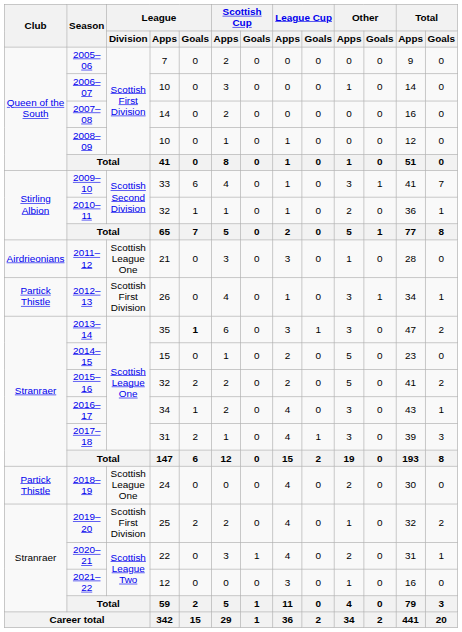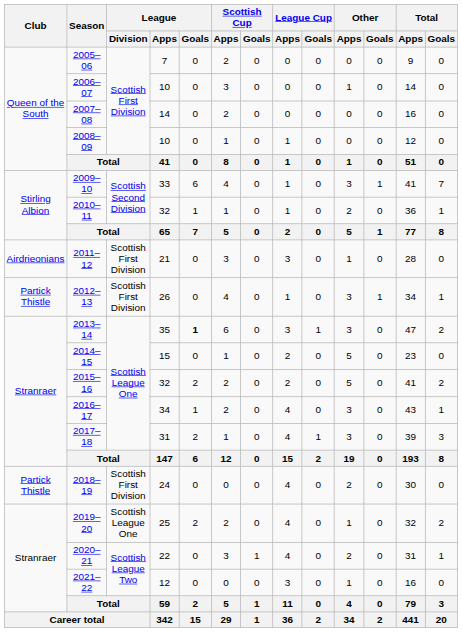 <table class="wikitable" style="text-align:center">
 <tr>
 <th rowspan="2">Club</th>
 <th rowspan="2">Season</th>
 <th colspan="3">League</th>
 <th colspan="2"><a href='#'>Scottish Cup</a></th>
 <th colspan="2"><a href='#'>League Cup</a></th>
 <th colspan="2">Other</th>
 <th colspan="2">Total</th>
 </tr>
 <tr>
 <th>Division</th>
 <th>Apps</th>
 <th>Goals</th>
 <th>Apps</th>
 <th>Goals</th>
 <th>Apps</th>
 <th>Goals</th>
 <th>Apps</th>
 <th>Goals</th>
 <th>Apps</th>
 <th>Goals</th>
 </tr>
 <tr>
 <td rowspan="5"><a href='#'>Queen of the South</a></td>
 <td><a href='#'>2005–06</a></td>
 <td rowspan="4"><a href='#'>Scottish First Division</a></td>
 <td>7</td>
 <td>0</td>
 <td>2</td>
 <td>0</td>
 <td>0</td>
 <td>0</td>
 <td>0</td>
 <td>0</td>
 <td>9</td>
 <td>0</td>
 </tr>
 <tr>
 <td><a href='#'>2006–07</a></td>
 <td>10</td>
 <td>0</td>
 <td>3</td>
 <td>0</td>
 <td>0</td>
 <td>0</td>
 <td>1</td>
 <td>0</td>
 <td>14</td>
 <td>0</td>
 </tr>
 <tr>
 <td><a href='#'>2007–08</a></td>
 <td>14</td>
 <td>0</td>
 <td>2</td>
 <td>0</td>
 <td>0</td>
 <td>0</td>
 <td>0</td>
 <td>0</td>
 <td>16</td>
 <td>0</td>
 </tr>
 <tr>
 <td><a href='#'>2008–09</a></td>
 <td>10</td>
 <td>0</td>
 <td>1</td>
 <td>0</td>
 <td>1</td>
 <td>0</td>
 <td>0</td>
 <td>0</td>
 <td>12</td>
 <td>0</td>
 </tr>
 <tr>
 <th colspan="2">Total</th>
 <th>41</th>
 <th>0</th>
 <th>8</th>
 <th>0</th>
 <th>1</th>
 <th>0</th>
 <th>1</th>
 <th>0</th>
 <th>51</th>
 <th>0</th>
 </tr>
 <tr>
 <td rowspan="3"><a href='#'>Stirling Albion</a></td>
 <td><a href='#'>2009–10</a></td>
 <td rowspan="2"><a href='#'>Scottish Second Division</a></td>
 <td>33</td>
 <td>6</td>
 <td>4</td>
 <td>0</td>
 <td>1</td>
 <td>0</td>
 <td>3</td>
 <td>1</td>
 <td>41</td>
 <td>7</td>
 </tr>
 <tr>
 <td><a href='#'>2010–11</a></td>
 <td>32</td>
 <td>1</td>
 <td>1</td>
 <td>0</td>
 <td>1</td>
 <td>0</td>
 <td>2</td>
 <td>0</td>
 <td>36</td>
 <td>1</td>
 </tr>
 <tr>
 <th colspan="2">Total</th>
 <th>65</th>
 <th>7</th>
 <th>5</th>
 <th>0</th>
 <th>2</th>
 <th>0</th>
 <th>5</th>
 <th>1</th>
 <th>77</th>
 <th>8</th>
 </tr>
 <tr>
 <td><a href='#'>Airdrieonians</a></td>
 <td><a href='#'>2011–12</a></td>
-<td>Scottish League One</td>
+<td>Scottish First Division</td>
 <td>21</td>
 <td>0</td>
 <td>3</td>
 <td>0</td>
 <td>3</td>
 <td>0</td>
 <td>1</td>
 <td>0</td>
 <td>28</td>
 <td>0</td>
 </tr>
 <tr>
 <td><a href='#'>Partick Thistle</a></td>
 <td><a href='#'>2012–13</a></td>
 <td>Scottish First Division</td>
 <td>26</td>
 <td>0</td>
 <td>4</td>
 <td>0</td>
 <td>1</td>
 <td>0</td>
 <td>3</td>
 <td>1</td>
 <td>34</td>
 <td>1</td>
 </tr>
 <tr>
 <td rowspan="6"><a href='#'>Stranraer</a></td>
 <td><a href='#'>2013–14</a></td>
 <td rowspan="5"><a href='#'>Scottish League One</a></td>
 <td>35</td>
 <td><strong>1</strong></td>
 <td>6</td>
 <td>0</td>
 <td>3</td>
 <td>1</td>
 <td>3</td>
 <td>0</td>
 <td>47</td>
 <td>2</td>
 </tr>
 <tr>
 <td><a href='#'>2014–15</a></td>
 <td>15</td>
 <td>0</td>
 <td>1</td>
 <td>0</td>
 <td>2</td>
 <td>0</td>
 <td>5</td>
 <td>0</td>
 <td>23</td>
 <td>0</td>
 </tr>
 <tr>
 <td><a href='#'>2015–16</a></td>
 <td>32</td>
 <td>2</td>
 <td>2</td>
 <td>0</td>
 <td>2</td>
 <td>0</td>
 <td>5</td>
 <td>0</td>
 <td>41</td>
 <td>2</td>
 </tr>
 <tr>
 <td><a href='#'>2016–17</a></td>
 <td>34</td>
 <td>1</td>
 <td>2</td>
 <td>0</td>
 <td>4</td>
 <td>0</td>
 <td>3</td>
 <td>0</td>
 <td>43</td>
 <td>1</td>
 </tr>
 <tr>
 <td><a href='#'>2017–18</a></td>
 <td>31</td>
 <td>2</td>
 <td>1</td>
 <td>0</td>
 <td>4</td>
 <td>1</td>
 <td>3</td>
 <td>0</td>
 <td>39</td>
 <td>3</td>
 </tr>
 <tr>
 <th colspan="2">Total</th>
 <th>147</th>
 <th>6</th>
 <th>12</th>
 <th>0</th>
 <th>15</th>
 <th>2</th>
 <th>19</th>
 <th>0</th>
 <th>193</th>
 <th>8</th>
 </tr>
 <tr>
 <td><a href='#'>Partick Thistle</a></td>
 <td><a href='#'>2018–19</a></td>
-<td>Scottish League One</td>
+<td>Scottish First Division</td>
 <td>24</td>
 <td>0</td>
 <td>0</td>
 <td>0</td>
 <td>4</td>
 <td>0</td>
 <td>2</td>
 <td>0</td>
 <td>30</td>
 <td>0</td>
 </tr>
 <tr>
 <td rowspan="4">Stranraer</td>
 <td><a href='#'>2019–20</a></td>
-<td>Scottish First Division</td>
+<td>Scottish League One</td>
 <td>25</td>
 <td>2</td>
 <td>2</td>
 <td>0</td>
 <td>4</td>
 <td>0</td>
 <td>1</td>
 <td>0</td>
 <td>32</td>
 <td>2</td>
 </tr>
 <tr>
 <td><a href='#'>2020–21</a></td>
 <td rowspan="2"><a href='#'>Scottish League Two</a></td>
 <td>22</td>
 <td>0</td>
 <td>3</td>
 <td>1</td>
 <td>4</td>
 <td>0</td>
 <td>2</td>
 <td>0</td>
 <td>31</td>
 <td>1</td>
 </tr>
 <tr>
 <td><a href='#'>2021–22</a></td>
 <td>12</td>
 <td>0</td>
 <td>0</td>
 <td>0</td>
 <td>3</td>
 <td>0</td>
 <td>1</td>
 <td>0</td>
 <td>16</td>
 <td>0</td>
 </tr>
 <tr>
 <th colspan="2">Total</th>
 <th>59</th>
 <th>2</th>
 <th>5</th>
 <th>1</th>
 <th>11</th>
 <th>0</th>
 <th>4</th>
 <th>0</th>
 <th>79</th>
 <th>3</th>
 </tr>
 <tr>
 <th colspan="3">Career total</th>
 <th>342</th>
 <th>15</th>
 <th>29</th>
 <th>1</th>
 <th>36</th>
 <th>2</th>
 <th>34</th>
 <th>2</th>
 <th>441</th>
 <th>20</th>
 </tr>
 </table>
